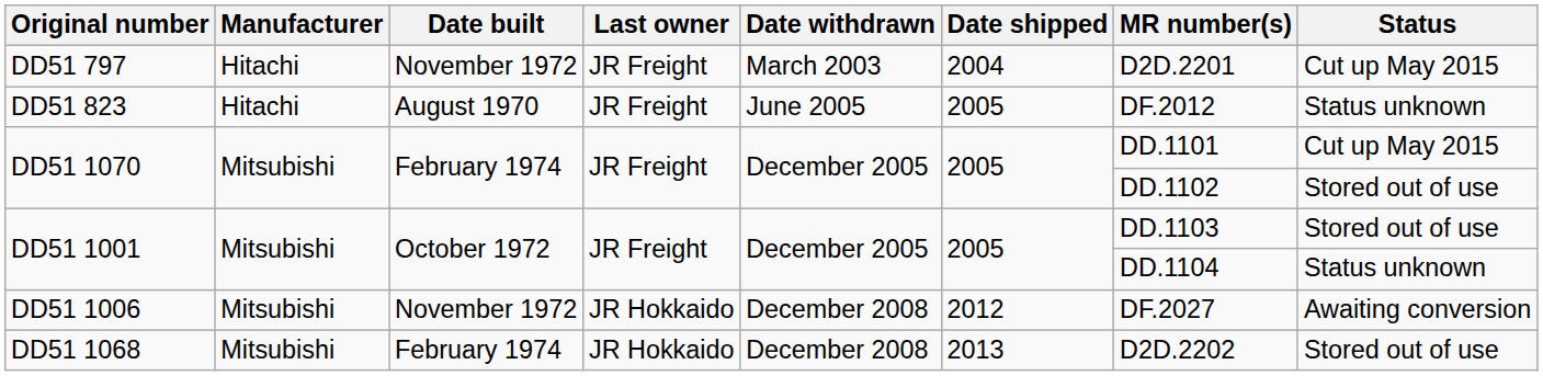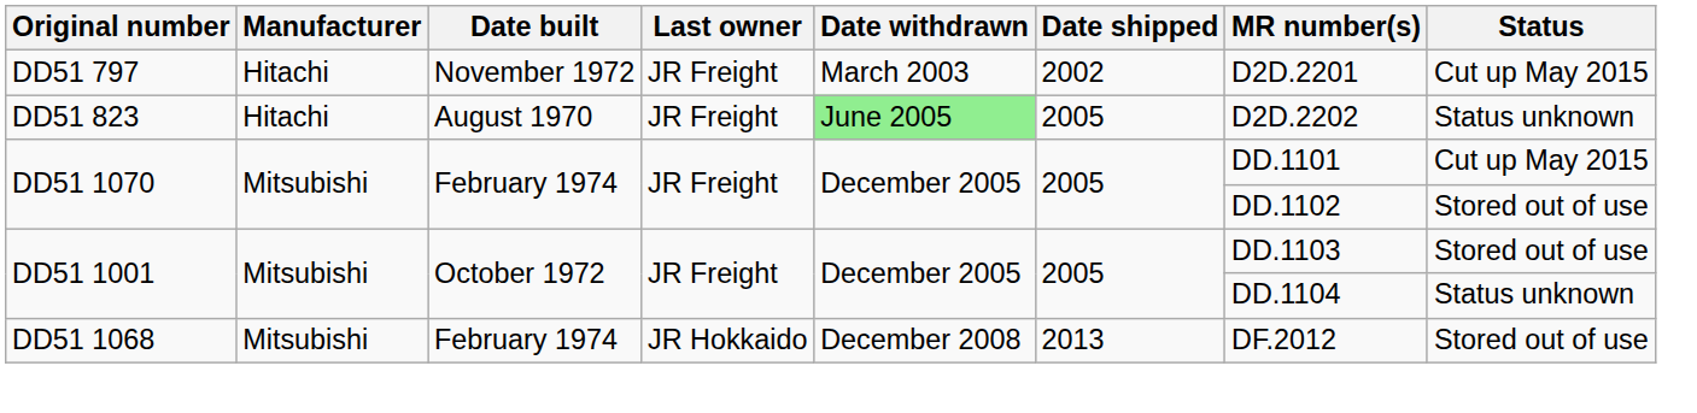 <table class="wikitable">
 <tr>
 <th>Original number</th>
 <th>Manufacturer</th>
 <th>Date built</th>
 <th>Last owner</th>
 <th>Date withdrawn</th>
 <th>Date shipped</th>
 <th>MR number(s)</th>
 <th>Status</th>
 </tr>
 <tr>
 <td>DD51 797</td>
 <td>Hitachi</td>
 <td>November 1972</td>
 <td>JR Freight</td>
 <td>March 2003</td>
-<td>2004</td>
+<td>2002</td>
 <td>D2D.2201</td>
 <td>Cut up May 2015</td>
 </tr>
 <tr>
 <td>DD51 823</td>
 <td>Hitachi</td>
 <td>August 1970</td>
 <td>JR Freight</td>
-<td>June 2005</td>
+<td style="background: lightgreen;">June 2005</td>
 <td>2005</td>
-<td>DF.2012</td>
+<td>D2D.2202</td>
 <td>Status unknown</td>
 </tr>
 <tr>
 <td rowspan=2>DD51 1070</td>
 <td rowspan=2>Mitsubishi</td>
 <td rowspan=2>February 1974</td>
 <td rowspan=2>JR Freight</td>
 <td rowspan=2>December 2005</td>
 <td rowspan=2>2005</td>
 <td>DD.1101</td>
 <td>Cut up May 2015</td>
 </tr>
 <tr>
 <td>DD.1102</td>
 <td>Stored out of use</td>
 </tr>
 <tr>
 <td rowspan=2>DD51 1001</td>
 <td rowspan=2>Mitsubishi</td>
 <td rowspan=2>October 1972</td>
 <td rowspan=2>JR Freight</td>
 <td rowspan=2>December 2005</td>
 <td rowspan=2>2005</td>
 <td>DD.1103</td>
 <td>Stored out of use</td>
 </tr>
 <tr>
 <td>DD.1104</td>
 <td>Status unknown</td>
 </tr>
 <tr>
-<td>DD51 1006</td>
-<td>Mitsubishi</td>
-<td>November 1972</td>
-<td>JR Hokkaido</td>
-<td>December 2008</td>
-<td>2012</td>
-<td>DF.2027</td>
-<td>Awaiting conversion</td>
-</tr>
-<tr>
 <td>DD51 1068</td>
 <td>Mitsubishi</td>
 <td>February 1974</td>
 <td>JR Hokkaido</td>
 <td>December 2008</td>
 <td>2013</td>
-<td>D2D.2202</td>
+<td>DF.2012</td>
 <td>Stored out of use</td>
 </tr>
 </table>
